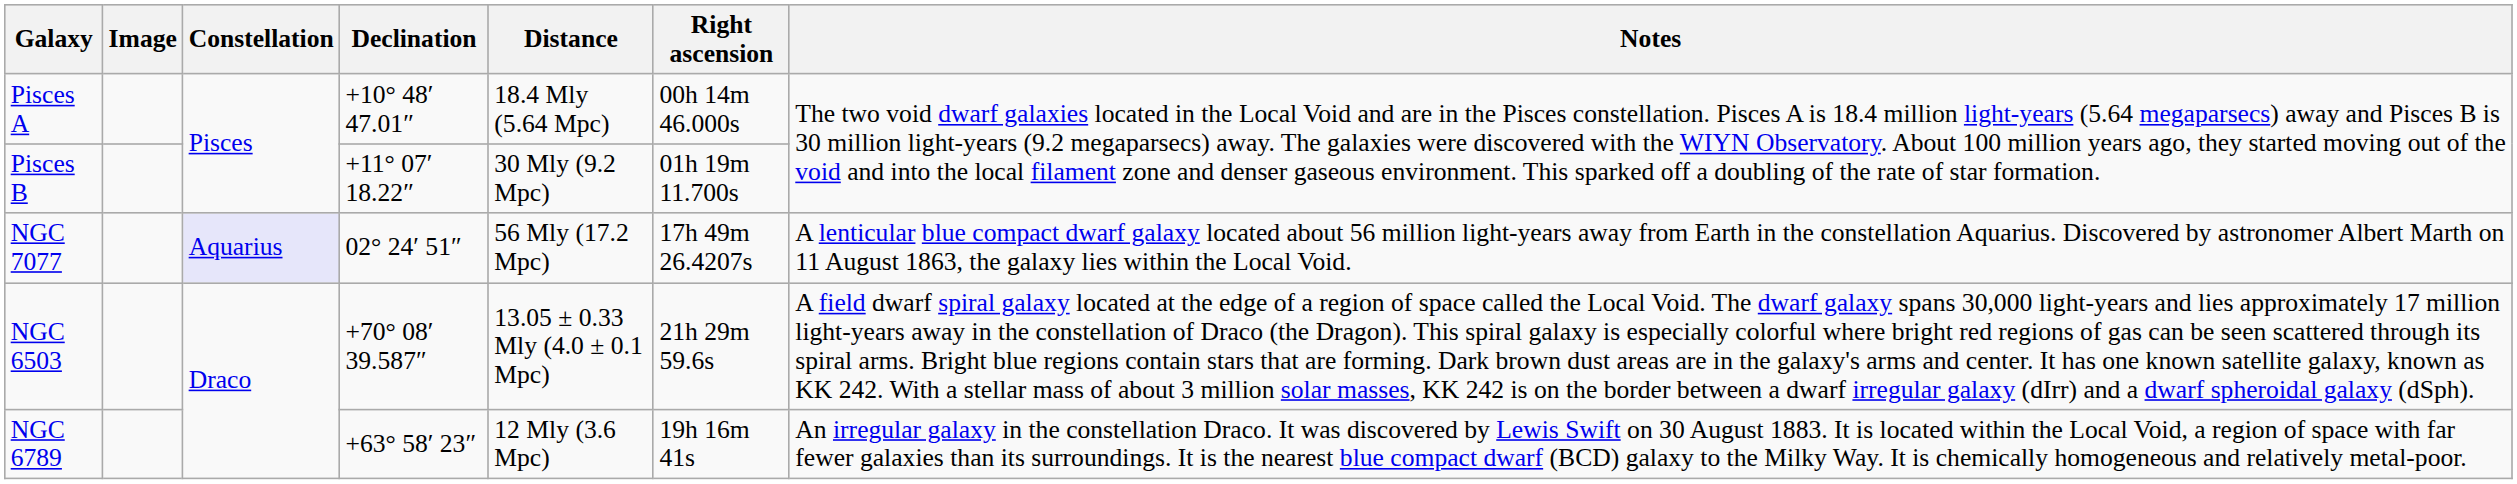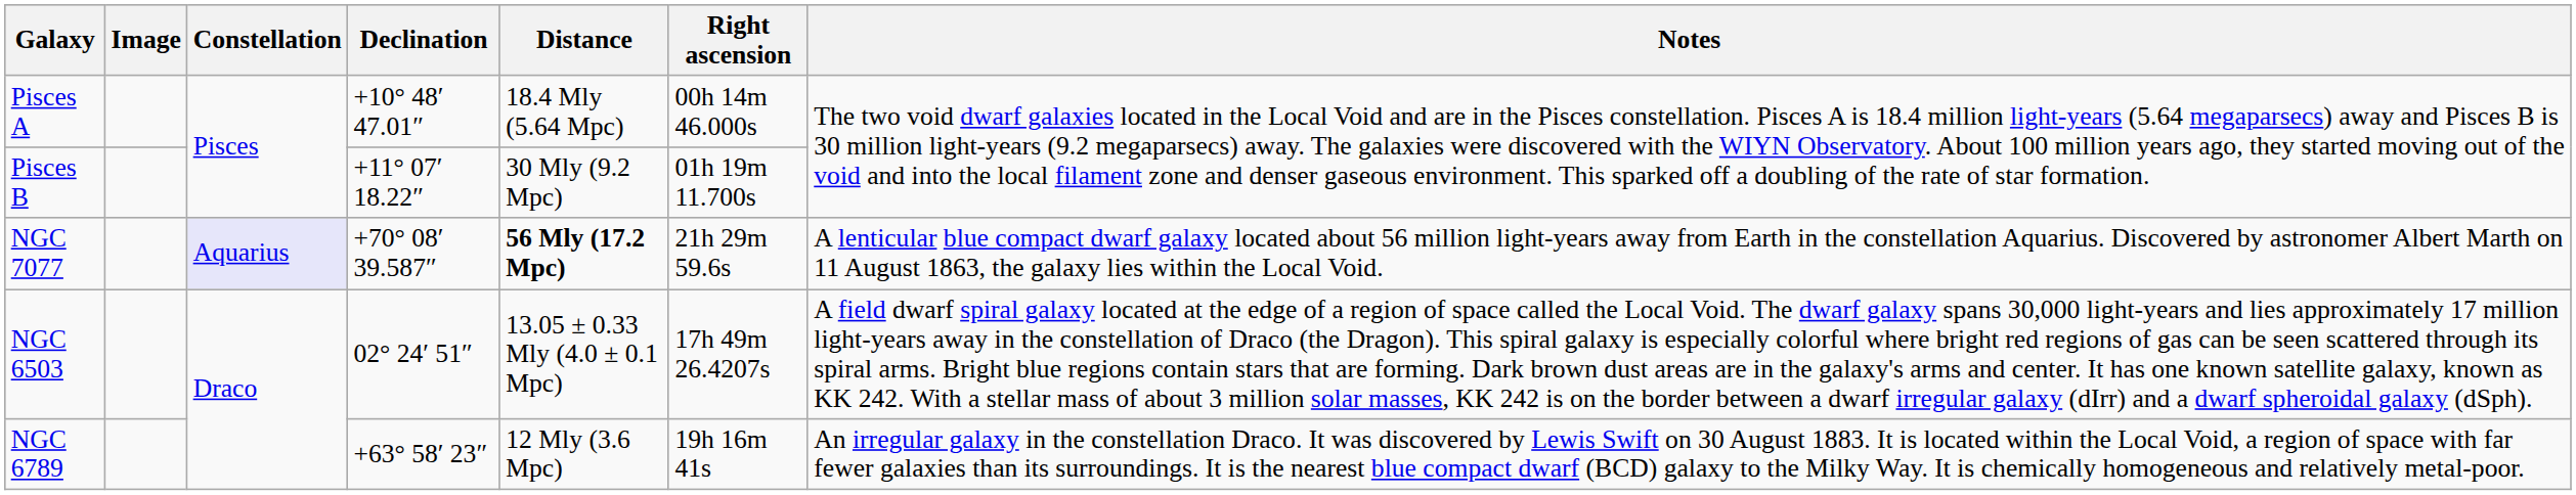 <table class=wikitable>
 <tr>
 <th>Galaxy</th>
 <th>Image</th>
 <th>Constellation</th>
 <th>Declination</th>
 <th>Distance</th>
 <th>Right ascension</th>
 <th>Notes</th>
 </tr>
 <tr>
 <td><a href='#'>Pisces A</a></td>
 <td></td>
 <td Rowspan=2><a href='#'>Pisces</a></td>
 <td>+10° 48′ 47.01″</td>
 <td>18.4 Mly (5.64 Mpc)</td>
 <td>00h 14m 46.000s</td>
 <td rowspan=2>The two void <a href='#'>dwarf galaxies</a> located in the Local Void and are in the Pisces constellation. Pisces A is 18.4 million <a href='#'>light-years</a> (5.64 <a href='#'>megaparsecs</a>) away and Pisces B is 30 million light-years (9.2 megaparsecs) away. The galaxies were discovered with the <a href='#'>WIYN Observatory</a>. About 100 million years ago, they started moving out of the <a href='#'>void</a> and into the local <a href='#'>filament</a> zone and denser gaseous environment. This sparked off a doubling of the rate of star formation.</td>
 </tr>
 <tr>
 <td><a href='#'>Pisces B</a></td>
 <td></td>
 <td>+11° 07′ 18.22″</td>
 <td>30 Mly (9.2 Mpc)</td>
 <td>01h 19m 11.700s</td>
 </tr>
 <tr>
 <td><a href='#'>NGC 7077</a></td>
 <td></td>
 <td style="background: lavender;"><a href='#'>Aquarius</a></td>
-<td>02° 24′ 51″</td>
-<td>56 Mly (17.2 Mpc)</td>
-<td>17h 49m 26.4207s</td>
+<td>+70° 08′ 39.587″</td>
+<td><strong>56 Mly (17.2 Mpc)</strong></td>
+<td>21h 29m 59.6s</td>
 <td>A <a href='#'>lenticular</a> <a href='#'>blue compact dwarf galaxy</a> located about 56 million light-years away from Earth in the constellation Aquarius. Discovered by astronomer Albert Marth on 11 August 1863, the galaxy lies within the Local Void.</td>
 </tr>
 <tr>
 <td><a href='#'>NGC 6503</a></td>
 <td></td>
 <td rowspan=2><a href='#'>Draco</a></td>
-<td>+70° 08′ 39.587″</td>
+<td>02° 24′ 51″</td>
 <td>13.05 ± 0.33 Mly (4.0 ± 0.1 Mpc)</td>
-<td>21h 29m 59.6s</td>
+<td>17h 49m 26.4207s</td>
 <td>A <a href='#'>field</a> dwarf <a href='#'>spiral galaxy</a> located at the edge of a region of space called the Local Void. The <a href='#'>dwarf galaxy</a> spans 30,000 light-years and lies approximately 17 million light-years away in the constellation of Draco (the Dragon). This spiral galaxy is especially colorful where bright red regions of gas can be seen scattered through its spiral arms. Bright blue regions contain stars that are forming. Dark brown dust areas are in the galaxy's arms and center. It has one known satellite galaxy, known as KK 242. With a stellar mass of about 3 million <a href='#'>solar masses</a>, KK 242 is on the border between a dwarf <a href='#'>irregular galaxy</a> (dIrr) and a <a href='#'>dwarf spheroidal galaxy</a> (dSph).</td>
 </tr>
 <tr>
 <td><a href='#'>NGC 6789</a></td>
 <td></td>
 <td>+63° 58′ 23″</td>
 <td>12 Mly (3.6 Mpc)</td>
 <td>19h 16m 41s</td>
 <td>An <a href='#'>irregular galaxy</a> in the constellation Draco. It was discovered by <a href='#'>Lewis Swift</a> on 30 August 1883. It is located within the Local Void, a region of space with far fewer galaxies than its surroundings. It is the nearest <a href='#'>blue compact dwarf</a> (BCD) galaxy to the Milky Way. It is chemically homogeneous and relatively metal-poor.</td>
 </tr>
 </table>
